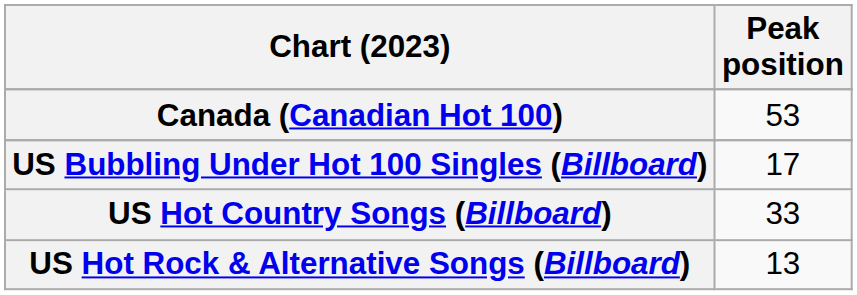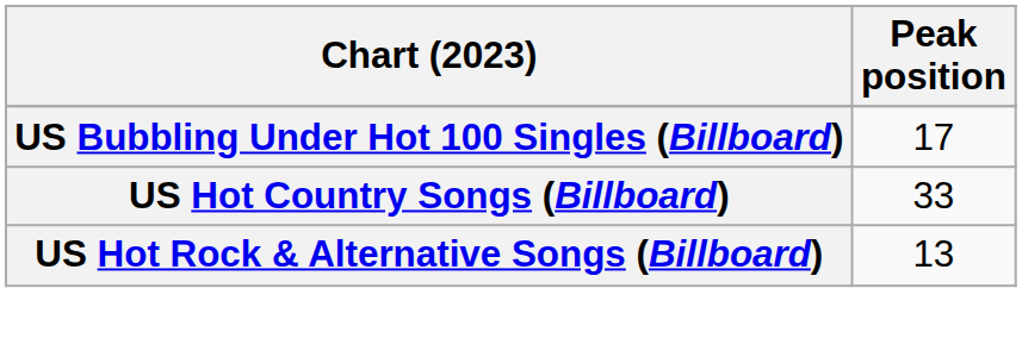 <table class="wikitable sortable plainrowheaders" style="text-align:center">
 <tr>
 <th scope="col">Chart (2023)</th>
 <th scope="col">Peak<br>position</th>
 </tr>
 <tr>
-</tr>
-<tr>
-<th scope="row">Canada (<a href='#'>Canadian Hot 100</a>)</th>
-<td>53</td>
 </tr>
 <tr>
 </tr>
 <tr>
 <th scope="row">US <a href='#'>Bubbling Under Hot 100 Singles</a> (<em><a href='#'>Billboard</a></em>)</th>
 <td>17</td>
 </tr>
 <tr>
 <th scope="row">US <a href='#'>Hot Country Songs</a> (<em><a href='#'>Billboard</a></em>)</th>
 <td>33</td>
 </tr>
 <tr>
 <th scope="row">US <a href='#'>Hot Rock & Alternative Songs</a> (<em><a href='#'>Billboard</a></em>)</th>
 <td>13</td>
 </tr>
 </table>
